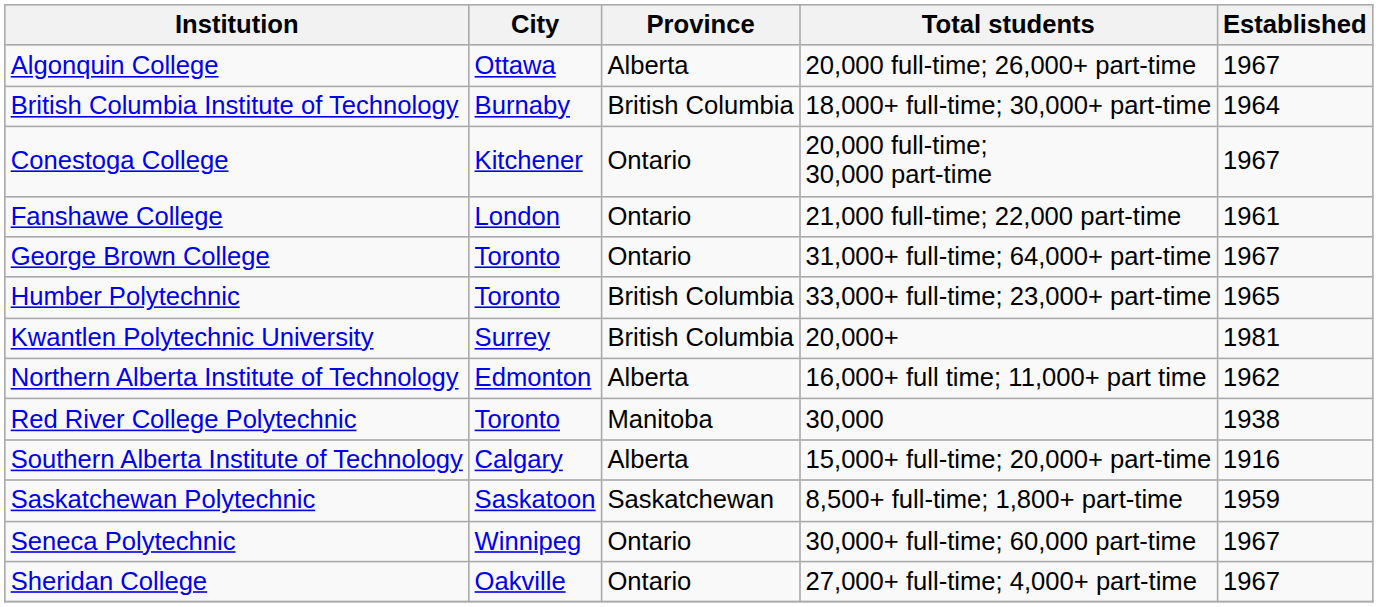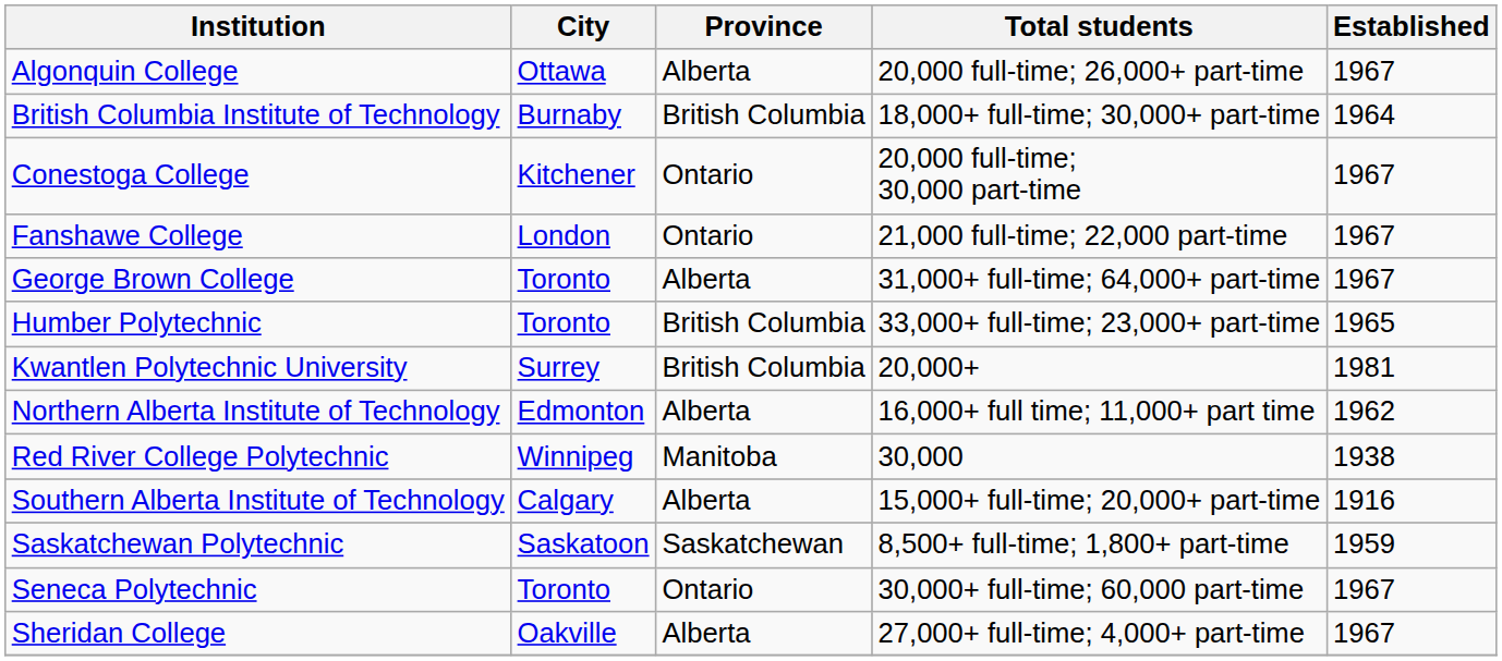 <table class="wikitable sortable">
 <tr>
 <th align=left bgcolour="f0f6fa"><span>Institution</span></th>
 <th>City</th>
 <th>Province</th>
 <th>Total students</th>
 <th>Established</th>
 </tr>
 <tr>
 <td><a href='#'>Algonquin College</a></td>
 <td><a href='#'>Ottawa</a></td>
 <td>Alberta</td>
 <td>20,000 full-time; 26,000+ part-time</td>
 <td>1967</td>
 </tr>
 <tr>
 <td><a href='#'>British Columbia Institute of Technology</a></td>
 <td><a href='#'>Burnaby</a></td>
 <td>British Columbia</td>
 <td>18,000+ full-time; 30,000+ part-time</td>
 <td>1964</td>
 </tr>
 <tr>
 <td><a href='#'>Conestoga College</a></td>
 <td><a href='#'>Kitchener</a></td>
 <td>Ontario</td>
 <td>20,000 full-time;<br>30,000 part-time</td>
 <td>1967</td>
 </tr>
 <tr>
 <td><a href='#'>Fanshawe College</a></td>
 <td><a href='#'>London</a></td>
 <td>Ontario</td>
 <td>21,000 full-time; 22,000 part-time</td>
-<td>1961</td>
+<td>1967</td>
 </tr>
 <tr>
 <td><a href='#'>George Brown College</a></td>
 <td><a href='#'>Toronto</a></td>
-<td>Ontario</td>
+<td>Alberta</td>
 <td>31,000+ full-time; 64,000+ part-time</td>
 <td>1967</td>
 </tr>
 <tr>
 <td><a href='#'>Humber Polytechnic</a></td>
 <td><a href='#'>Toronto</a></td>
 <td>British Columbia</td>
 <td>33,000+ full-time; 23,000+ part-time</td>
 <td>1965</td>
 </tr>
 <tr>
 <td><a href='#'>Kwantlen Polytechnic University</a></td>
 <td><a href='#'>Surrey</a></td>
 <td>British Columbia</td>
 <td>20,000+</td>
 <td>1981</td>
 </tr>
 <tr>
 <td><a href='#'>Northern Alberta Institute of Technology</a></td>
 <td><a href='#'>Edmonton</a></td>
 <td>Alberta</td>
 <td>16,000+ full time; 11,000+ part time</td>
 <td>1962</td>
 </tr>
 <tr>
 <td><a href='#'>Red River College Polytechnic</a></td>
-<td><a href='#'>Toronto</a></td>
+<td><a href='#'>Winnipeg</a></td>
 <td>Manitoba</td>
 <td>30,000</td>
 <td>1938</td>
 </tr>
 <tr>
 <td><a href='#'>Southern Alberta Institute of Technology</a></td>
 <td><a href='#'>Calgary</a></td>
 <td>Alberta</td>
 <td>15,000+ full-time; 20,000+ part-time</td>
 <td>1916</td>
 </tr>
 <tr>
 <td><a href='#'>Saskatchewan Polytechnic</a></td>
 <td><a href='#'>Saskatoon</a></td>
 <td>Saskatchewan</td>
 <td>8,500+ full-time; 1,800+ part-time</td>
 <td>1959</td>
 </tr>
 <tr>
 <td><a href='#'>Seneca Polytechnic</a></td>
-<td><a href='#'>Winnipeg</a></td>
+<td><a href='#'>Toronto</a></td>
 <td>Ontario</td>
 <td>30,000+ full-time; 60,000 part-time</td>
 <td>1967</td>
 </tr>
 <tr>
 <td><a href='#'>Sheridan College</a></td>
 <td><a href='#'>Oakville</a></td>
-<td>Ontario</td>
+<td>Alberta</td>
 <td>27,000+ full-time; 4,000+ part-time</td>
 <td>1967</td>
 </tr>
 <tr>
 </tr>
 </table>
